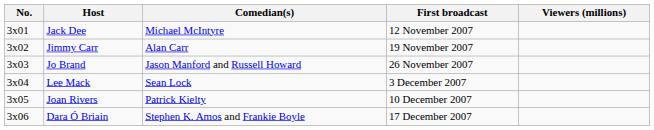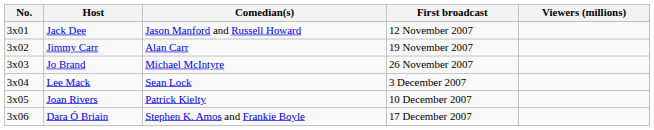 <table class="wikitable" style="width:60%;">
 <tr>
 <th>No.</th>
 <th>Host</th>
 <th>Comedian(s)</th>
 <th>First broadcast</th>
 <th>Viewers (millions)</th>
 </tr>
 <tr>
 <td>3x01</td>
 <td><a href='#'>Jack Dee</a></td>
-<td><a href='#'>Michael McIntyre</a></td>
+<td><a href='#'>Jason Manford</a> and <a href='#'>Russell Howard</a></td>
 <td>12 November 2007</td>
 <td></td>
 </tr>
 <tr>
 <td>3x02</td>
 <td><a href='#'>Jimmy Carr</a></td>
 <td><a href='#'>Alan Carr</a></td>
 <td>19 November 2007</td>
 <td></td>
 </tr>
 <tr>
 <td>3x03</td>
 <td><a href='#'>Jo Brand</a></td>
-<td><a href='#'>Jason Manford</a> and <a href='#'>Russell Howard</a></td>
+<td><a href='#'>Michael McIntyre</a></td>
 <td>26 November 2007</td>
 <td></td>
 </tr>
 <tr>
 <td>3x04</td>
 <td><a href='#'>Lee Mack</a></td>
 <td><a href='#'>Sean Lock</a></td>
 <td>3 December 2007</td>
 <td></td>
 </tr>
 <tr>
 <td>3x05</td>
 <td><a href='#'>Joan Rivers</a></td>
 <td><a href='#'>Patrick Kielty</a></td>
 <td>10 December 2007</td>
 <td></td>
 </tr>
 <tr>
 <td>3x06</td>
 <td><a href='#'>Dara Ó Briain</a></td>
 <td><a href='#'>Stephen K. Amos</a> and <a href='#'>Frankie Boyle</a></td>
 <td>17 December 2007</td>
 <td></td>
 </tr>
 </table>
